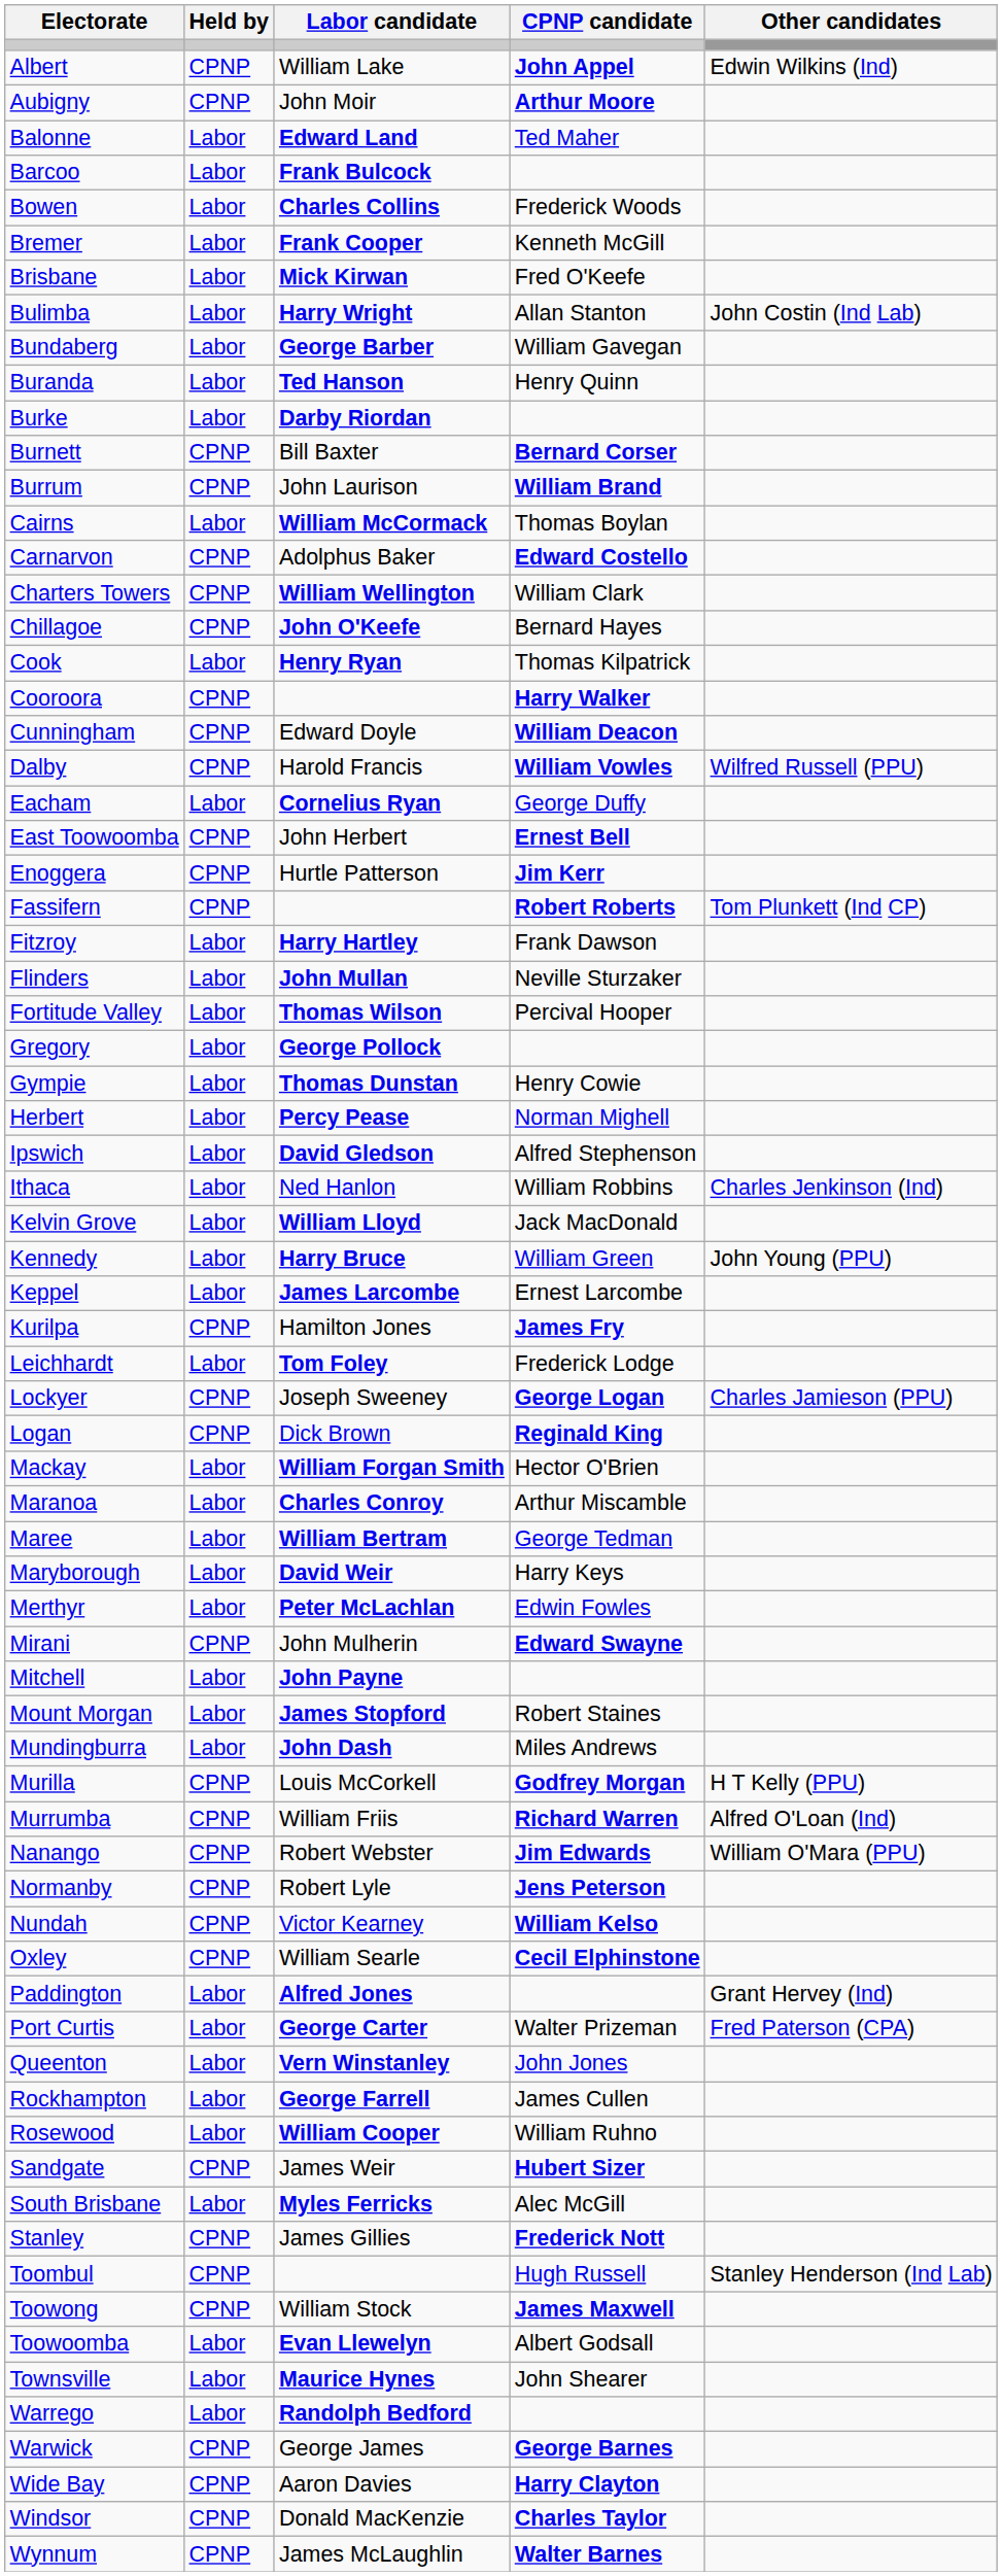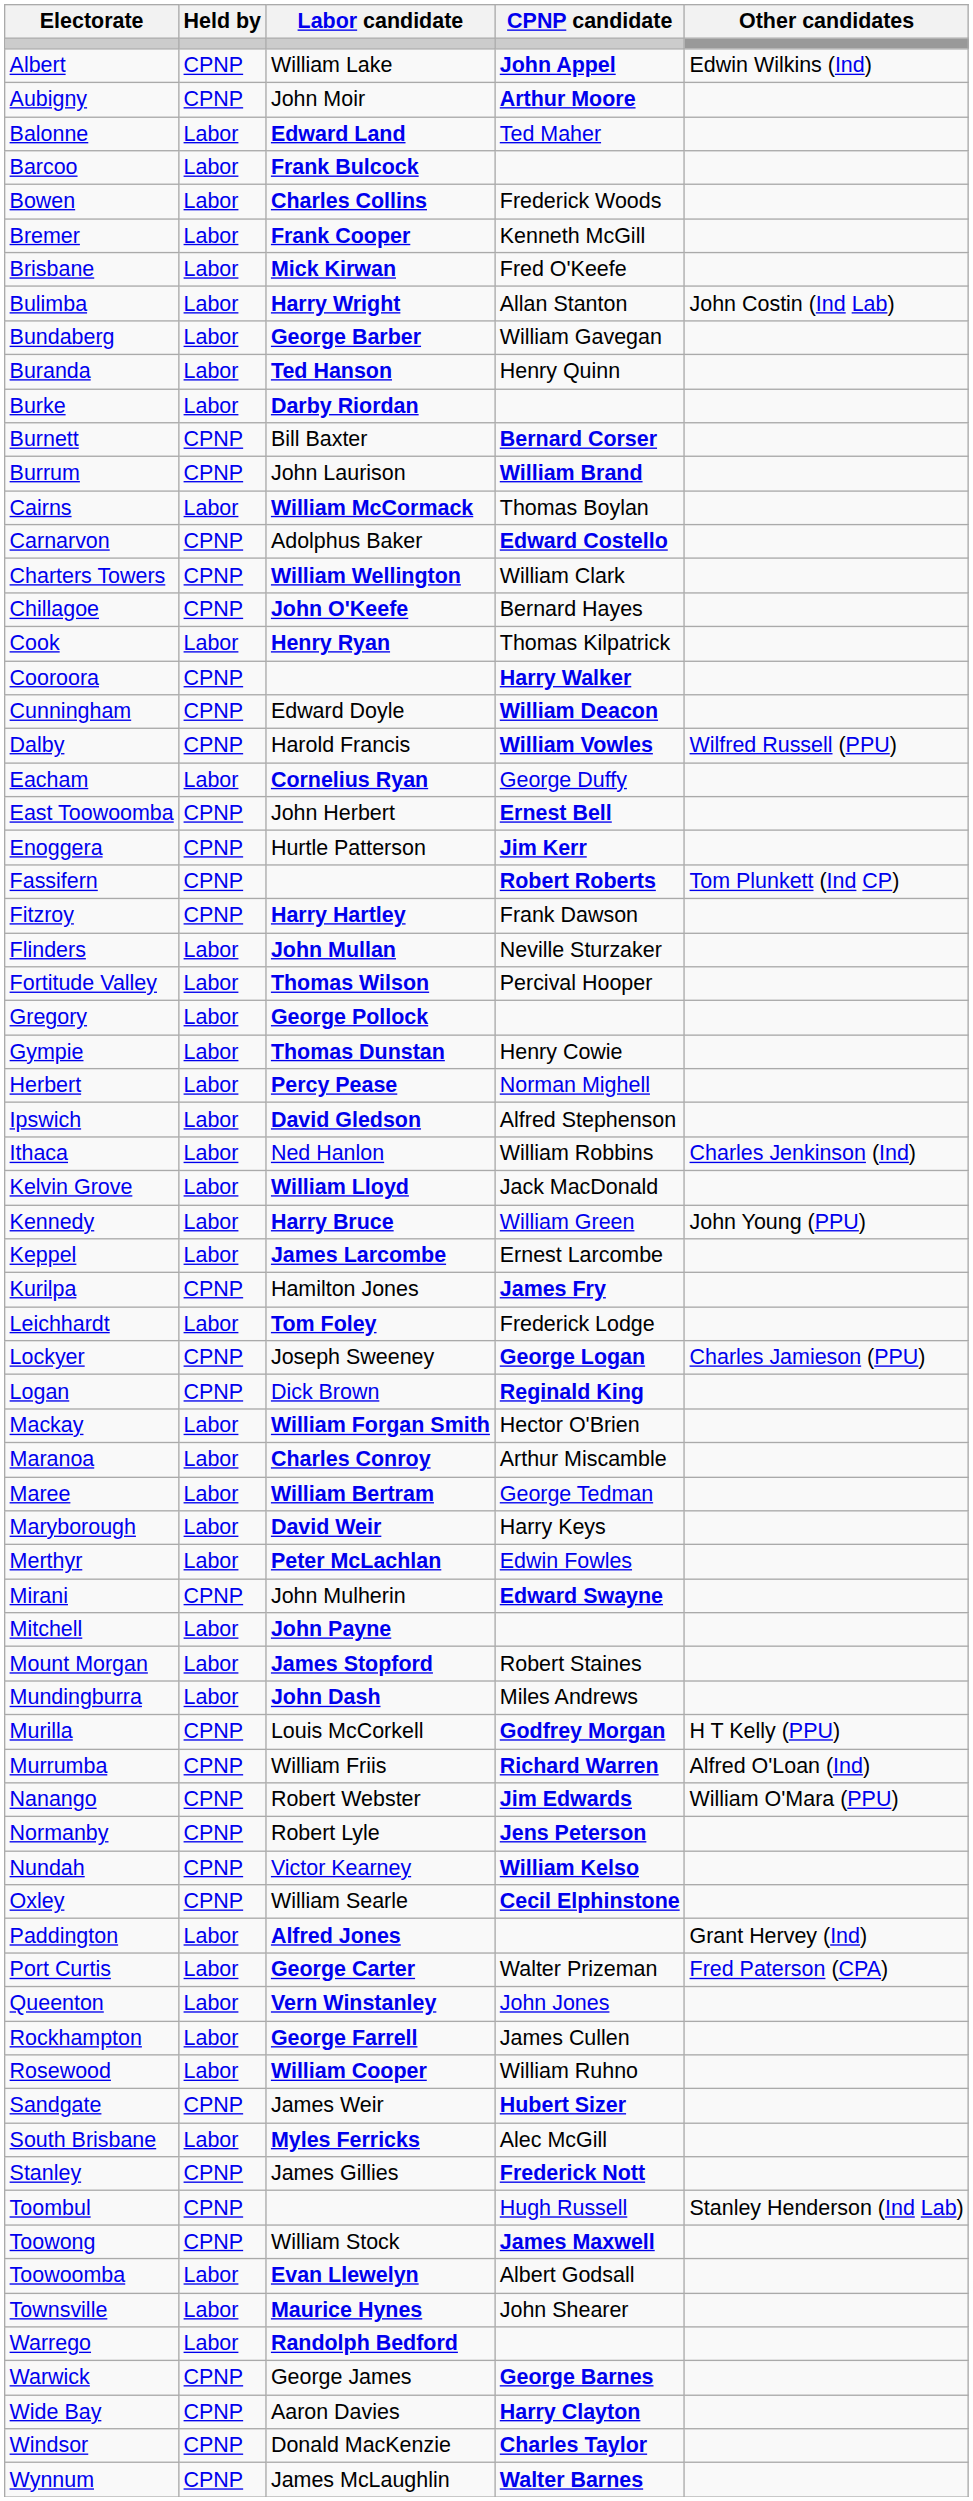 <table class="wikitable">
 <tr>
 <th>Electorate</th>
 <th>Held by</th>
 <th><a href='#'>Labor</a> candidate</th>
 <th><a href='#'>CPNP</a> candidate</th>
 <th>Other candidates</th>
 </tr>
 <tr bgcolor="#cccccc">
 <td></td>
 <td></td>
 <td></td>
 <td></td>
 <td bgcolor="#999999"></td>
 </tr>
 <tr>
 <td><a href='#'>Albert</a></td>
 <td><a href='#'>CPNP</a></td>
 <td>William Lake</td>
 <td><strong><a href='#'>John Appel</a></strong></td>
 <td>Edwin Wilkins (<a href='#'>Ind</a>)</td>
 </tr>
 <tr>
 <td><a href='#'>Aubigny</a></td>
 <td><a href='#'>CPNP</a></td>
 <td>John Moir</td>
 <td><strong><a href='#'>Arthur Moore</a></strong></td>
 <td></td>
 </tr>
 <tr>
 <td><a href='#'>Balonne</a></td>
 <td><a href='#'>Labor</a></td>
 <td><strong><a href='#'>Edward Land</a></strong></td>
 <td><a href='#'>Ted Maher</a></td>
 <td></td>
 </tr>
 <tr>
 <td><a href='#'>Barcoo</a></td>
 <td><a href='#'>Labor</a></td>
 <td><strong><a href='#'>Frank Bulcock</a></strong></td>
 <td></td>
 <td></td>
 </tr>
 <tr>
 <td><a href='#'>Bowen</a></td>
 <td><a href='#'>Labor</a></td>
 <td><strong><a href='#'>Charles Collins</a></strong></td>
 <td>Frederick Woods</td>
 <td></td>
 </tr>
 <tr>
 <td><a href='#'>Bremer</a></td>
 <td><a href='#'>Labor</a></td>
 <td><strong><a href='#'>Frank Cooper</a></strong></td>
 <td>Kenneth McGill</td>
 <td></td>
 </tr>
 <tr>
 <td><a href='#'>Brisbane</a></td>
 <td><a href='#'>Labor</a></td>
 <td><strong><a href='#'>Mick Kirwan</a></strong></td>
 <td>Fred O'Keefe</td>
 <td></td>
 </tr>
 <tr>
 <td><a href='#'>Bulimba</a></td>
 <td><a href='#'>Labor</a></td>
 <td><strong><a href='#'>Harry Wright</a></strong></td>
 <td>Allan Stanton</td>
 <td>John Costin (<a href='#'>Ind</a> <a href='#'>Lab</a>)</td>
 </tr>
 <tr>
 <td><a href='#'>Bundaberg</a></td>
 <td><a href='#'>Labor</a></td>
 <td><strong><a href='#'>George Barber</a></strong></td>
 <td>William Gavegan</td>
 <td></td>
 </tr>
 <tr>
 <td><a href='#'>Buranda</a></td>
 <td><a href='#'>Labor</a></td>
 <td><strong><a href='#'>Ted Hanson</a></strong></td>
 <td>Henry Quinn</td>
 <td></td>
 </tr>
 <tr>
 <td><a href='#'>Burke</a></td>
 <td><a href='#'>Labor</a></td>
 <td><strong><a href='#'>Darby Riordan</a></strong></td>
 <td></td>
 <td></td>
 </tr>
 <tr>
 <td><a href='#'>Burnett</a></td>
 <td><a href='#'>CPNP</a></td>
 <td>Bill Baxter</td>
 <td><strong><a href='#'>Bernard Corser</a></strong></td>
 <td></td>
 </tr>
 <tr>
 <td><a href='#'>Burrum</a></td>
 <td><a href='#'>CPNP</a></td>
 <td>John Laurison</td>
 <td><strong><a href='#'>William Brand</a></strong></td>
 <td></td>
 </tr>
 <tr>
 <td><a href='#'>Cairns</a></td>
 <td><a href='#'>Labor</a></td>
 <td><strong><a href='#'>William McCormack</a></strong></td>
 <td>Thomas Boylan</td>
 <td></td>
 </tr>
 <tr>
 <td><a href='#'>Carnarvon</a></td>
 <td><a href='#'>CPNP</a></td>
 <td>Adolphus Baker</td>
 <td><strong><a href='#'>Edward Costello</a></strong></td>
 <td></td>
 </tr>
 <tr>
 <td><a href='#'>Charters Towers</a></td>
 <td><a href='#'>CPNP</a></td>
 <td><strong><a href='#'>William Wellington</a></strong></td>
 <td>William Clark</td>
 <td></td>
 </tr>
 <tr>
 <td><a href='#'>Chillagoe</a></td>
 <td><a href='#'>CPNP</a></td>
 <td><strong><a href='#'>John O'Keefe</a></strong></td>
 <td>Bernard Hayes</td>
 <td></td>
 </tr>
 <tr>
 <td><a href='#'>Cook</a></td>
 <td><a href='#'>Labor</a></td>
 <td><strong><a href='#'>Henry Ryan</a></strong></td>
 <td>Thomas Kilpatrick</td>
 <td></td>
 </tr>
 <tr>
 <td><a href='#'>Cooroora</a></td>
 <td><a href='#'>CPNP</a></td>
 <td></td>
 <td><strong><a href='#'>Harry Walker</a></strong></td>
 <td></td>
 </tr>
 <tr>
 <td><a href='#'>Cunningham</a></td>
 <td><a href='#'>CPNP</a></td>
 <td>Edward Doyle</td>
 <td><strong><a href='#'>William Deacon</a></strong></td>
 <td></td>
 </tr>
 <tr>
 <td><a href='#'>Dalby</a></td>
 <td><a href='#'>CPNP</a></td>
 <td>Harold Francis</td>
 <td><strong><a href='#'>William Vowles</a></strong></td>
 <td><a href='#'>Wilfred Russell</a> (<a href='#'>PPU</a>)</td>
 </tr>
 <tr>
 <td><a href='#'>Eacham</a></td>
 <td><a href='#'>Labor</a></td>
 <td><strong><a href='#'>Cornelius Ryan</a></strong></td>
 <td><a href='#'>George Duffy</a></td>
 <td></td>
 </tr>
 <tr>
 <td><a href='#'>East Toowoomba</a></td>
 <td><a href='#'>CPNP</a></td>
 <td>John Herbert</td>
 <td><strong><a href='#'>Ernest Bell</a></strong></td>
 <td></td>
 </tr>
 <tr>
 <td><a href='#'>Enoggera</a></td>
 <td><a href='#'>CPNP</a></td>
 <td>Hurtle Patterson</td>
 <td><strong><a href='#'>Jim Kerr</a></strong></td>
 <td></td>
 </tr>
 <tr>
 <td><a href='#'>Fassifern</a></td>
 <td><a href='#'>CPNP</a></td>
 <td></td>
 <td><strong><a href='#'>Robert Roberts</a></strong></td>
 <td><a href='#'>Tom Plunkett</a> (<a href='#'>Ind</a> <a href='#'>CP</a>)</td>
 </tr>
 <tr>
 <td><a href='#'>Fitzroy</a></td>
-<td><a href='#'>Labor</a></td>
+<td><a href='#'>CPNP</a></td>
 <td><strong><a href='#'>Harry Hartley</a></strong></td>
 <td>Frank Dawson</td>
 <td></td>
 </tr>
 <tr>
 <td><a href='#'>Flinders</a></td>
 <td><a href='#'>Labor</a></td>
 <td><strong><a href='#'>John Mullan</a></strong></td>
 <td>Neville Sturzaker</td>
 <td></td>
 </tr>
 <tr>
 <td><a href='#'>Fortitude Valley</a></td>
 <td><a href='#'>Labor</a></td>
 <td><strong><a href='#'>Thomas Wilson</a></strong></td>
 <td>Percival Hooper</td>
 <td></td>
 </tr>
 <tr>
 <td><a href='#'>Gregory</a></td>
 <td><a href='#'>Labor</a></td>
 <td><strong><a href='#'>George Pollock</a></strong></td>
 <td></td>
 <td></td>
 </tr>
 <tr>
 <td><a href='#'>Gympie</a></td>
 <td><a href='#'>Labor</a></td>
 <td><strong><a href='#'>Thomas Dunstan</a></strong></td>
 <td>Henry Cowie</td>
 <td></td>
 </tr>
 <tr>
 <td><a href='#'>Herbert</a></td>
 <td><a href='#'>Labor</a></td>
 <td><strong><a href='#'>Percy Pease</a></strong></td>
 <td><a href='#'>Norman Mighell</a></td>
 <td></td>
 </tr>
 <tr>
 <td><a href='#'>Ipswich</a></td>
 <td><a href='#'>Labor</a></td>
 <td><strong><a href='#'>David Gledson</a></strong></td>
 <td>Alfred Stephenson</td>
 <td></td>
 </tr>
 <tr>
 <td><a href='#'>Ithaca</a></td>
 <td><a href='#'>Labor</a></td>
 <td><a href='#'>Ned Hanlon</a></td>
 <td>William Robbins</td>
 <td><a href='#'>Charles Jenkinson</a> (<a href='#'>Ind</a>)</td>
 </tr>
 <tr>
 <td><a href='#'>Kelvin Grove</a></td>
 <td><a href='#'>Labor</a></td>
 <td><strong><a href='#'>William Lloyd</a></strong></td>
 <td>Jack MacDonald</td>
 <td></td>
 </tr>
 <tr>
 <td><a href='#'>Kennedy</a></td>
 <td><a href='#'>Labor</a></td>
 <td><strong><a href='#'>Harry Bruce</a></strong></td>
 <td><a href='#'>William Green</a></td>
 <td>John Young (<a href='#'>PPU</a>)</td>
 </tr>
 <tr>
 <td><a href='#'>Keppel</a></td>
 <td><a href='#'>Labor</a></td>
 <td><strong><a href='#'>James Larcombe</a></strong></td>
 <td>Ernest Larcombe</td>
 <td></td>
 </tr>
 <tr>
 <td><a href='#'>Kurilpa</a></td>
 <td><a href='#'>CPNP</a></td>
 <td>Hamilton Jones</td>
 <td><strong><a href='#'>James Fry</a></strong></td>
 <td></td>
 </tr>
 <tr>
 <td><a href='#'>Leichhardt</a></td>
 <td><a href='#'>Labor</a></td>
 <td><strong><a href='#'>Tom Foley</a></strong></td>
 <td>Frederick Lodge</td>
 <td></td>
 </tr>
 <tr>
 <td><a href='#'>Lockyer</a></td>
 <td><a href='#'>CPNP</a></td>
 <td>Joseph Sweeney</td>
 <td><strong><a href='#'>George Logan</a></strong></td>
 <td><a href='#'>Charles Jamieson</a> (<a href='#'>PPU</a>)</td>
 </tr>
 <tr>
 <td><a href='#'>Logan</a></td>
 <td><a href='#'>CPNP</a></td>
 <td><a href='#'>Dick Brown</a></td>
 <td><strong><a href='#'>Reginald King</a></strong></td>
 <td></td>
 </tr>
 <tr>
 <td><a href='#'>Mackay</a></td>
 <td><a href='#'>Labor</a></td>
 <td><strong><a href='#'>William Forgan Smith</a></strong></td>
 <td>Hector O'Brien</td>
 <td></td>
 </tr>
 <tr>
 <td><a href='#'>Maranoa</a></td>
 <td><a href='#'>Labor</a></td>
 <td><strong><a href='#'>Charles Conroy</a></strong></td>
 <td>Arthur Miscamble</td>
 <td></td>
 </tr>
 <tr>
 <td><a href='#'>Maree</a></td>
 <td><a href='#'>Labor</a></td>
 <td><strong><a href='#'>William Bertram</a></strong></td>
 <td><a href='#'>George Tedman</a></td>
 <td></td>
 </tr>
 <tr>
 <td><a href='#'>Maryborough</a></td>
 <td><a href='#'>Labor</a></td>
 <td><strong><a href='#'>David Weir</a></strong></td>
 <td>Harry Keys</td>
 <td></td>
 </tr>
 <tr>
 <td><a href='#'>Merthyr</a></td>
 <td><a href='#'>Labor</a></td>
 <td><strong><a href='#'>Peter McLachlan</a></strong></td>
 <td><a href='#'>Edwin Fowles</a></td>
 <td></td>
 </tr>
 <tr>
 <td><a href='#'>Mirani</a></td>
 <td><a href='#'>CPNP</a></td>
 <td>John Mulherin</td>
 <td><strong><a href='#'>Edward Swayne</a></strong></td>
 <td></td>
 </tr>
 <tr>
 <td><a href='#'>Mitchell</a></td>
 <td><a href='#'>Labor</a></td>
 <td><strong><a href='#'>John Payne</a></strong></td>
 <td></td>
 <td></td>
 </tr>
 <tr>
 <td><a href='#'>Mount Morgan</a></td>
 <td><a href='#'>Labor</a></td>
 <td><strong><a href='#'>James Stopford</a></strong></td>
 <td>Robert Staines</td>
 <td></td>
 </tr>
 <tr>
 <td><a href='#'>Mundingburra</a></td>
 <td><a href='#'>Labor</a></td>
 <td><strong><a href='#'>John Dash</a></strong></td>
 <td>Miles Andrews</td>
 <td></td>
 </tr>
 <tr>
 <td><a href='#'>Murilla</a></td>
 <td><a href='#'>CPNP</a></td>
 <td>Louis McCorkell</td>
 <td><strong><a href='#'>Godfrey Morgan</a></strong></td>
 <td>H T Kelly (<a href='#'>PPU</a>)</td>
 </tr>
 <tr>
 <td><a href='#'>Murrumba</a></td>
 <td><a href='#'>CPNP</a></td>
 <td>William Friis</td>
 <td><strong><a href='#'>Richard Warren</a></strong></td>
 <td>Alfred O'Loan (<a href='#'>Ind</a>)</td>
 </tr>
 <tr>
 <td><a href='#'>Nanango</a></td>
 <td><a href='#'>CPNP</a></td>
 <td>Robert Webster</td>
 <td><strong><a href='#'>Jim Edwards</a></strong></td>
 <td>William O'Mara (<a href='#'>PPU</a>)</td>
 </tr>
 <tr>
 <td><a href='#'>Normanby</a></td>
 <td><a href='#'>CPNP</a></td>
 <td>Robert Lyle</td>
 <td><strong><a href='#'>Jens Peterson</a></strong></td>
 <td></td>
 </tr>
 <tr>
 <td><a href='#'>Nundah</a></td>
 <td><a href='#'>CPNP</a></td>
 <td><a href='#'>Victor Kearney</a></td>
 <td><strong><a href='#'>William Kelso</a></strong></td>
 <td></td>
 </tr>
 <tr>
 <td><a href='#'>Oxley</a></td>
 <td><a href='#'>CPNP</a></td>
 <td>William Searle</td>
 <td><strong><a href='#'>Cecil Elphinstone</a></strong></td>
 <td></td>
 </tr>
 <tr>
 <td><a href='#'>Paddington</a></td>
 <td><a href='#'>Labor</a></td>
 <td><strong><a href='#'>Alfred Jones</a></strong></td>
 <td></td>
 <td>Grant Hervey (<a href='#'>Ind</a>)</td>
 </tr>
 <tr>
 <td><a href='#'>Port Curtis</a></td>
 <td><a href='#'>Labor</a></td>
 <td><strong><a href='#'>George Carter</a></strong></td>
 <td>Walter Prizeman</td>
 <td><a href='#'>Fred Paterson</a> (<a href='#'>CPA</a>)</td>
 </tr>
 <tr>
 <td><a href='#'>Queenton</a></td>
 <td><a href='#'>Labor</a></td>
 <td><strong><a href='#'>Vern Winstanley</a></strong></td>
 <td><a href='#'>John Jones</a></td>
 <td></td>
 </tr>
 <tr>
 <td><a href='#'>Rockhampton</a></td>
 <td><a href='#'>Labor</a></td>
 <td><strong><a href='#'>George Farrell</a></strong></td>
 <td>James Cullen</td>
 <td></td>
 </tr>
 <tr>
 <td><a href='#'>Rosewood</a></td>
 <td><a href='#'>Labor</a></td>
 <td><strong><a href='#'>William Cooper</a></strong></td>
 <td>William Ruhno</td>
 <td></td>
 </tr>
 <tr>
 <td><a href='#'>Sandgate</a></td>
 <td><a href='#'>CPNP</a></td>
 <td>James Weir</td>
 <td><strong><a href='#'>Hubert Sizer</a></strong></td>
 <td></td>
 </tr>
 <tr>
 <td><a href='#'>South Brisbane</a></td>
 <td><a href='#'>Labor</a></td>
 <td><strong><a href='#'>Myles Ferricks</a></strong></td>
 <td>Alec McGill</td>
 <td></td>
 </tr>
 <tr>
 <td><a href='#'>Stanley</a></td>
 <td><a href='#'>CPNP</a></td>
 <td>James Gillies</td>
 <td><strong><a href='#'>Frederick Nott</a></strong></td>
 <td></td>
 </tr>
 <tr>
 <td><a href='#'>Toombul</a></td>
 <td><a href='#'>CPNP</a></td>
 <td></td>
 <td><a href='#'>Hugh Russell</a></td>
 <td>Stanley Henderson (<a href='#'>Ind</a> <a href='#'>Lab</a>)</td>
 </tr>
 <tr>
 <td><a href='#'>Toowong</a></td>
 <td><a href='#'>CPNP</a></td>
 <td>William Stock</td>
 <td><strong><a href='#'>James Maxwell</a></strong></td>
 <td></td>
 </tr>
 <tr>
 <td><a href='#'>Toowoomba</a></td>
 <td><a href='#'>Labor</a></td>
 <td><strong><a href='#'>Evan Llewelyn</a></strong></td>
 <td>Albert Godsall</td>
 <td></td>
 </tr>
 <tr>
 <td><a href='#'>Townsville</a></td>
 <td><a href='#'>Labor</a></td>
 <td><strong><a href='#'>Maurice Hynes</a></strong></td>
 <td>John Shearer</td>
 <td></td>
 </tr>
 <tr>
 <td><a href='#'>Warrego</a></td>
 <td><a href='#'>Labor</a></td>
 <td><strong><a href='#'>Randolph Bedford</a></strong></td>
 <td></td>
 <td></td>
 </tr>
 <tr>
 <td><a href='#'>Warwick</a></td>
 <td><a href='#'>CPNP</a></td>
 <td>George James</td>
 <td><strong><a href='#'>George Barnes</a></strong></td>
 <td></td>
 </tr>
 <tr>
 <td><a href='#'>Wide Bay</a></td>
 <td><a href='#'>CPNP</a></td>
 <td>Aaron Davies</td>
 <td><strong><a href='#'>Harry Clayton</a></strong></td>
 <td></td>
 </tr>
 <tr>
 <td><a href='#'>Windsor</a></td>
 <td><a href='#'>CPNP</a></td>
 <td>Donald MacKenzie</td>
 <td><strong><a href='#'>Charles Taylor</a></strong></td>
 <td></td>
 </tr>
 <tr>
 <td><a href='#'>Wynnum</a></td>
 <td><a href='#'>CPNP</a></td>
 <td>James McLaughlin</td>
 <td><strong><a href='#'>Walter Barnes</a></strong></td>
 <td></td>
 </tr>
 </table>
